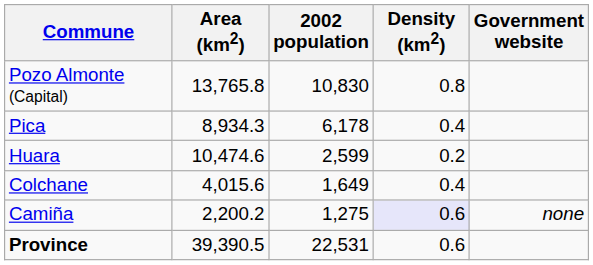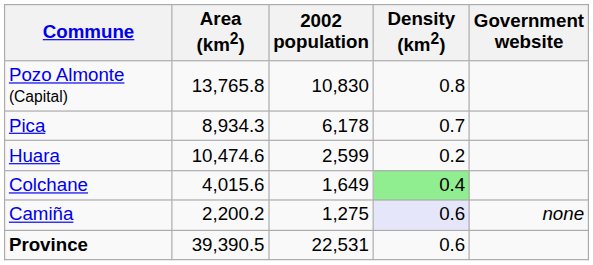 <table class="wikitable sortable" width="500" style="text-align: left">
 <tr>
 <th scope="col"><a href='#'>Commune</a></th>
 <th scope="col" width="75">Area (km<sup>2</sup>)</th>
 <th scope="col" width="75">2002<br>population</th>
 <th scope="col" width="75">Density (km<sup>2</sup>)</th>
 <th scope="col" width="75" class="unsortable">Government<br>website</th>
 </tr>
 <tr>
 <td><a href='#'>Pozo Almonte</a><br><small>(Capital)</small></td>
 <td align="right">13,765.8</td>
 <td align="right">10,830</td>
 <td align="right">0.8</td>
 <td align="right"></td>
 </tr>
 <tr>
 <td><a href='#'>Pica</a></td>
 <td align="right">8,934.3</td>
 <td align="right">6,178</td>
-<td align="right">0.4</td>
+<td align="right">0.7</td>
 <td align="right"></td>
 </tr>
 <tr>
 <td><a href='#'>Huara</a></td>
 <td align="right">10,474.6</td>
 <td align="right">2,599</td>
 <td align="right">0.2</td>
 <td align="right"></td>
 </tr>
 <tr>
 <td><a href='#'>Colchane</a></td>
 <td align="right">4,015.6</td>
 <td align="right">1,649</td>
-<td align="right">0.4</td>
+<td align="right" style="background: lightgreen;">0.4</td>
 <td align="right"></td>
 </tr>
 <tr>
 <td><a href='#'>Camiña</a></td>
 <td align="right">2,200.2</td>
 <td align="right">1,275</td>
 <td align="right" style="background: lavender;">0.6</td>
 <td align="right"><em>none</em></td>
 </tr>
 <tr>
 <td align="left"><strong>Province</strong></td>
 <td align="right">39,390.5</td>
 <td align="right">22,531</td>
 <td align="right">0.6</td>
 <td align="right"></td>
 </tr>
 </table>
